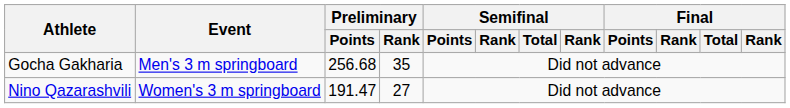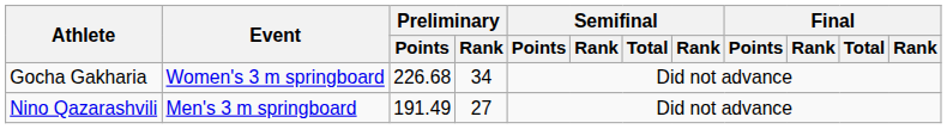 <table class=wikitable style=font-size:90%;text-align:center>
 <tr>
 <th rowspan=2>Athlete</th>
 <th rowspan=2>Event</th>
 <th colspan=2>Preliminary</th>
 <th colspan=4>Semifinal</th>
 <th colspan=4>Final</th>
 </tr>
 <tr style=font-size:95%>
 <th>Points</th>
 <th>Rank</th>
 <th>Points</th>
 <th>Rank</th>
 <th>Total</th>
 <th>Rank</th>
 <th>Points</th>
 <th>Rank</th>
 <th>Total</th>
 <th>Rank</th>
 </tr>
 <tr>
 <td align=left>Gocha Gakharia</td>
-<td align=left><a href='#'>Men's 3 m springboard</a></td>
-<td>256.68</td>
-<td>35</td>
+<td align=left><a href='#'>Women's 3 m springboard</a></td>
+<td>226.68</td>
+<td>34</td>
 <td colspan=8>Did not advance</td>
 </tr>
 <tr>
 <td align=left><a href='#'>Nino Qazarashvili</a></td>
-<td align=left><a href='#'>Women's 3 m springboard</a></td>
-<td>191.47</td>
+<td align=left><a href='#'>Men's 3 m springboard</a></td>
+<td>191.49</td>
 <td>27</td>
 <td colspan=8>Did not advance</td>
 </tr>
 </table>
